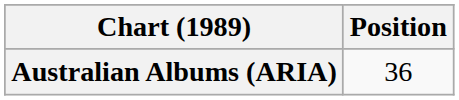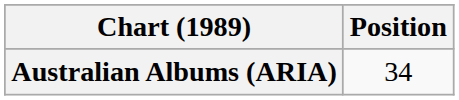 <table class="wikitable plainrowheaders" style="text-align:center">
 <tr>
 <th scope="col">Chart (1989)</th>
 <th scope="col">Position</th>
 </tr>
 <tr>
 <th scope="row">Australian Albums (ARIA)</th>
-<td>36</td>
+<td>34</td>
 </tr>
 </table>
